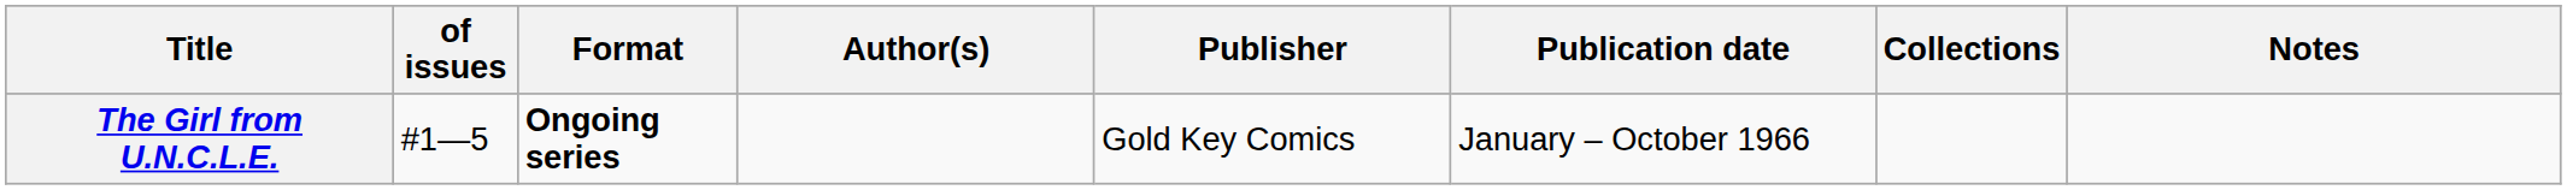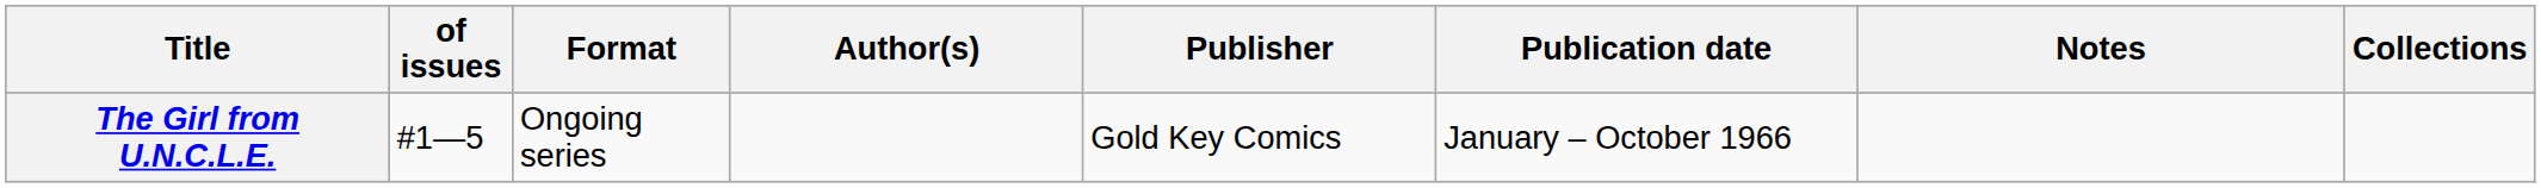 <table class="wikitable">
 <tr>
 <th>Title</th>
 <th style="width:40pt"> of issues</th>
 <th style="width:75pt">Format</th>
 <th style="width:125pt">Author(s)</th>
 <th style="width:125pt">Publisher</th>
 <th style="width:150pt">Publication date</th>
+<th style="width:175pt">Notes</th>
 <th>Collections</th>
-<th style="width:175pt">Notes</th>
 </tr>
 <tr>
 <th><em><a href='#'>The Girl from U.N.C.L.E.</a></em></th>
 <td>#1—5</td>
-<td><strong>Ongoing series</strong></td>
+<td>Ongoing series</td>
 <td></td>
 <td>Gold Key Comics</td>
 <td>January – October 1966</td>
 <td></td>
 <td></td>
 </tr>
 </table>
